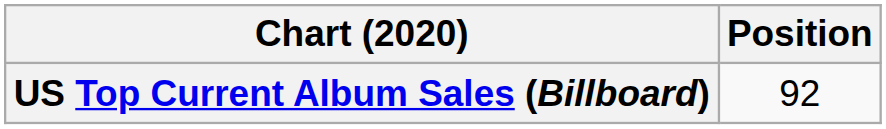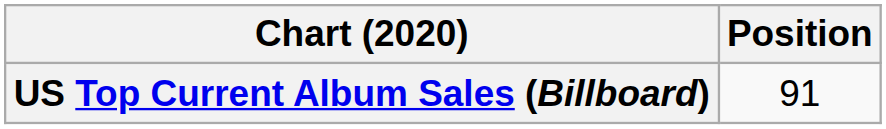 <table class="wikitable plainrowheaders" style="text-align:center">
 <tr>
 <th scope="col">Chart (2020)</th>
 <th scope="col">Position</th>
 </tr>
 <tr>
 <th scope="row">US <a href='#'>Top Current Album Sales</a> (<em>Billboard</em>)</th>
-<td>92</td>
+<td>91</td>
 </tr>
 </table>
